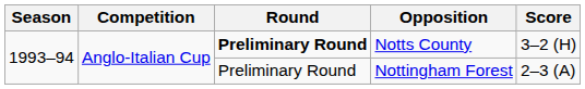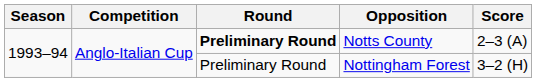 <table class="wikitable">
 <tr>
 <th>Season</th>
 <th>Competition</th>
 <th>Round</th>
 <th>Opposition</th>
 <th>Score</th>
 </tr>
 <tr>
 <td rowspan="2">1993–94</td>
 <td rowspan="2"><a href='#'>Anglo-Italian Cup</a></td>
 <td><strong>Preliminary Round</strong></td>
 <td> <a href='#'>Notts County</a></td>
-<td>3–2 (H)</td>
+<td>2–3 (A)</td>
 </tr>
 <tr>
 <td>Preliminary Round</td>
 <td> <a href='#'>Nottingham Forest</a></td>
-<td>2–3 (A)</td>
+<td>3–2 (H)</td>
 </tr>
 </table>
